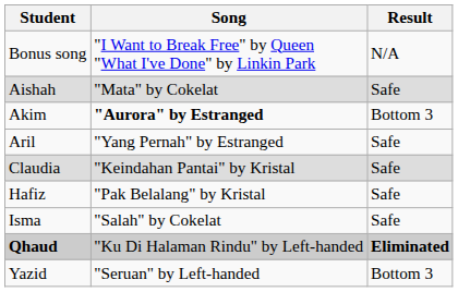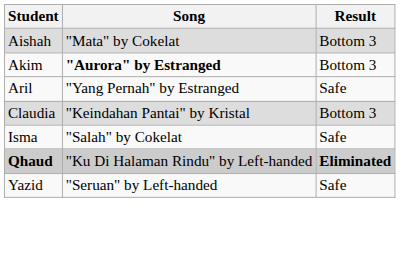 <table class="wikitable">
 <tr>
 <th>Student</th>
 <th>Song</th>
 <th>Result</th>
 </tr>
-<tr>
-<td>Bonus song</td>
-<td>"<a href='#'>I Want to Break Free</a>" by <a href='#'>Queen</a> <br> "<a href='#'>What I've Done</a>" by <a href='#'>Linkin Park</a></td>
-<td>N/A</td>
-</tr>
 <tr bgcolor="#DDDDDD">
 <td>Aishah</td>
 <td>"Mata" by Cokelat</td>
-<td>Safe</td>
+<td>Bottom 3</td>
 </tr>
 <tr>
 <td>Akim</td>
 <td><strong>"Aurora" by Estranged</strong></td>
 <td>Bottom 3</td>
 </tr>
 <tr>
 <td>Aril</td>
 <td>"Yang Pernah" by Estranged</td>
 <td>Safe</td>
 </tr>
 <tr bgcolor="#DDDDDD">
 <td>Claudia</td>
 <td>"Keindahan Pantai" by Kristal</td>
-<td>Safe</td>
-</tr>
-<tr>
-<td>Hafiz</td>
-<td>"Pak Belalang" by Kristal</td>
-<td>Safe</td>
+<td>Bottom 3</td>
 </tr>
 <tr>
 <td>Isma</td>
 <td>"Salah" by Cokelat</td>
 <td>Safe</td>
 </tr>
 <tr bgcolor="#CCCCCC">
 <td><strong>Qhaud</strong></td>
 <td>"Ku Di Halaman Rindu" by Left-handed</td>
 <td><strong>Eliminated</strong></td>
 </tr>
 <tr>
 <td>Yazid</td>
 <td>"Seruan" by Left-handed</td>
-<td>Bottom 3</td>
+<td>Safe</td>
 </tr>
 </table>
